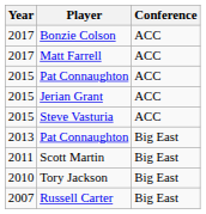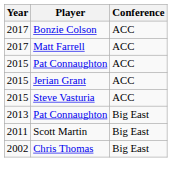 <table class="wikitable outercollapse">
 <tr>
 <th>Year</th>
 <th>Player</th>
 <th>Conference</th>
 </tr>
 <tr>
 <td>2017</td>
 <td><a href='#'>Bonzie Colson</a></td>
 <td>ACC</td>
 </tr>
 <tr>
 <td>2017</td>
 <td><a href='#'>Matt Farrell</a></td>
 <td>ACC</td>
 </tr>
 <tr>
 <td>2015</td>
 <td><a href='#'>Pat Connaughton</a></td>
 <td>ACC</td>
 </tr>
 <tr>
 <td>2015</td>
 <td><a href='#'>Jerian Grant</a></td>
 <td>ACC</td>
 </tr>
 <tr>
 <td>2015</td>
 <td><a href='#'>Steve Vasturia</a></td>
 <td>ACC</td>
 </tr>
 <tr>
 <td>2013</td>
 <td><a href='#'>Pat Connaughton</a></td>
 <td>Big East</td>
 </tr>
 <tr>
 <td>2011</td>
 <td>Scott Martin</td>
 <td>Big East</td>
 </tr>
 <tr>
-<td>2010</td>
-<td>Tory Jackson</td>
-<td>Big East</td>
-</tr>
-<tr>
-<td>2007</td>
-<td><a href='#'>Russell Carter</a></td>
+<td>2002</td>
+<td><a href='#'>Chris Thomas</a></td>
 <td>Big East</td>
 </tr>
 </table>
